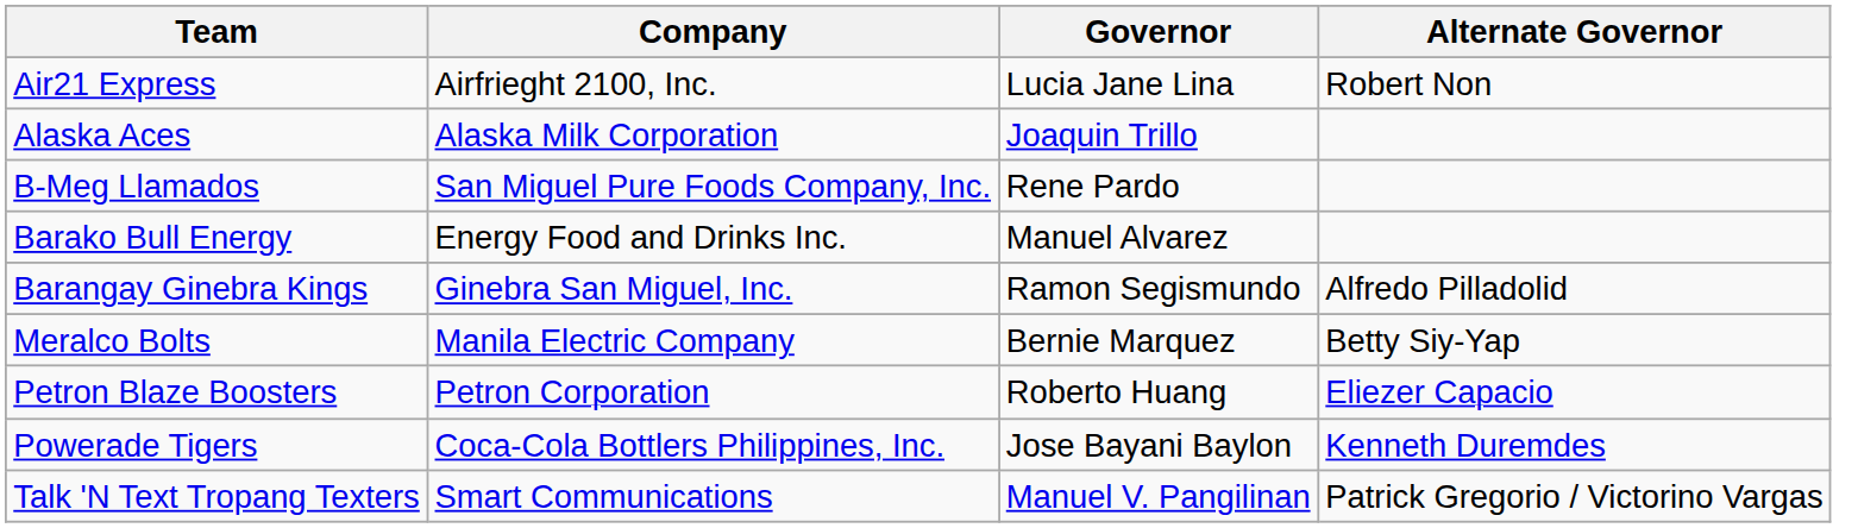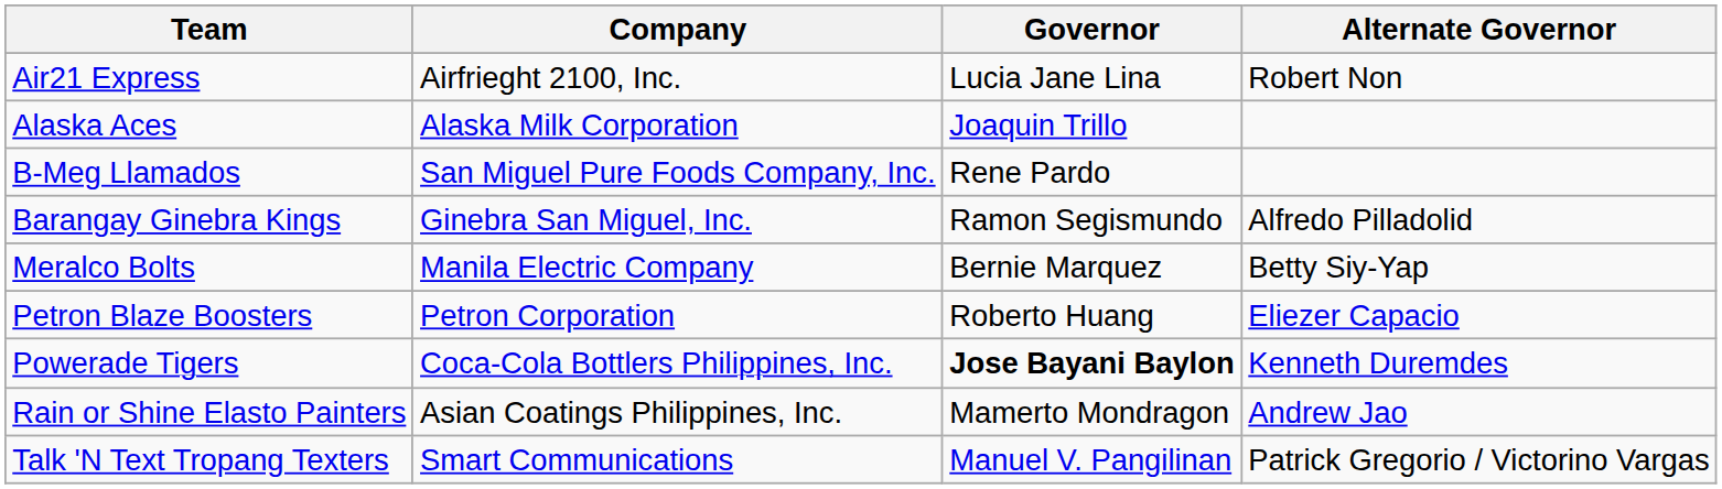 <table class="wikitable sortable" style="font-size:95%">
 <tr>
 <th>Team</th>
 <th>Company</th>
 <th>Governor</th>
 <th>Alternate Governor</th>
 </tr>
 <tr>
 <td><a href='#'>Air21 Express</a></td>
 <td>Airfrieght 2100, Inc.</td>
 <td>Lucia Jane Lina</td>
 <td>Robert Non</td>
 </tr>
 <tr>
 <td><a href='#'>Alaska Aces</a></td>
 <td><a href='#'>Alaska Milk Corporation</a></td>
 <td><a href='#'>Joaquin Trillo</a></td>
 <td></td>
 </tr>
 <tr>
 <td><a href='#'>B-Meg Llamados</a></td>
 <td><a href='#'>San Miguel Pure Foods Company, Inc.</a></td>
 <td>Rene Pardo</td>
 <td></td>
 </tr>
 <tr>
-<td><a href='#'>Barako Bull Energy</a></td>
-<td>Energy Food and Drinks Inc.</td>
-<td>Manuel Alvarez</td>
-<td></td>
-</tr>
-<tr>
 <td><a href='#'>Barangay Ginebra Kings</a></td>
 <td><a href='#'>Ginebra San Miguel, Inc.</a></td>
 <td>Ramon Segismundo</td>
 <td>Alfredo Pilladolid</td>
 </tr>
 <tr>
 <td><a href='#'>Meralco Bolts</a></td>
 <td><a href='#'>Manila Electric Company</a></td>
 <td>Bernie Marquez</td>
 <td>Betty Siy-Yap</td>
 </tr>
 <tr>
 <td><a href='#'>Petron Blaze Boosters</a></td>
 <td><a href='#'>Petron Corporation</a></td>
 <td>Roberto Huang</td>
 <td><a href='#'>Eliezer Capacio</a></td>
 </tr>
 <tr>
 <td><a href='#'>Powerade Tigers</a></td>
 <td><a href='#'>Coca-Cola Bottlers Philippines, Inc.</a></td>
-<td>Jose Bayani Baylon</td>
+<td><strong>Jose Bayani Baylon</strong></td>
 <td><a href='#'>Kenneth Duremdes</a></td>
+</tr>
+<tr>
+<td><a href='#'>Rain or Shine Elasto Painters</a></td>
+<td>Asian Coatings Philippines, Inc.</td>
+<td>Mamerto Mondragon</td>
+<td><a href='#'>Andrew Jao</a></td>
 </tr>
 <tr>
 <td><a href='#'>Talk 'N Text Tropang Texters</a></td>
 <td><a href='#'>Smart Communications</a></td>
 <td><a href='#'>Manuel V. Pangilinan</a></td>
 <td>Patrick Gregorio / Victorino Vargas</td>
 </tr>
 </table>
